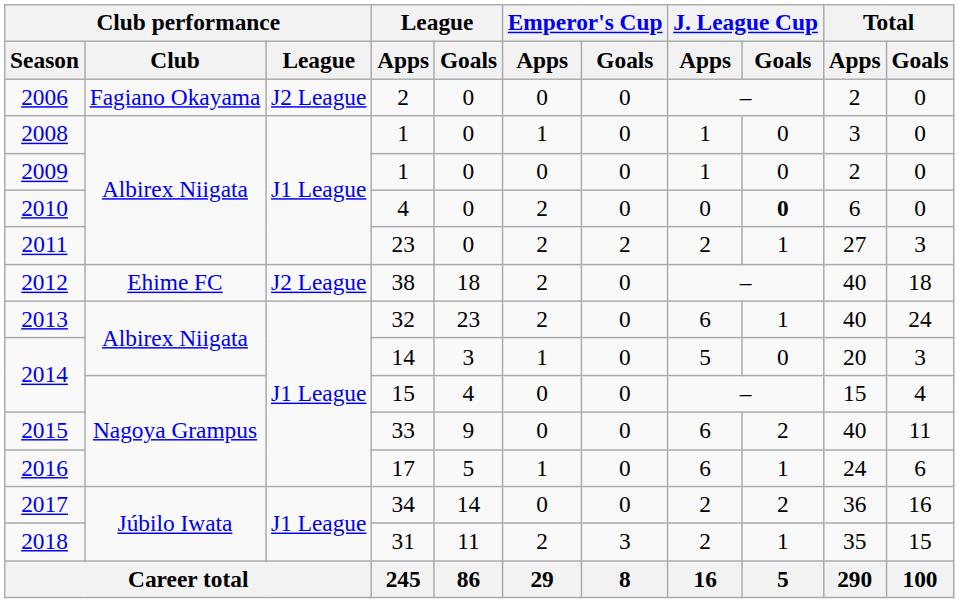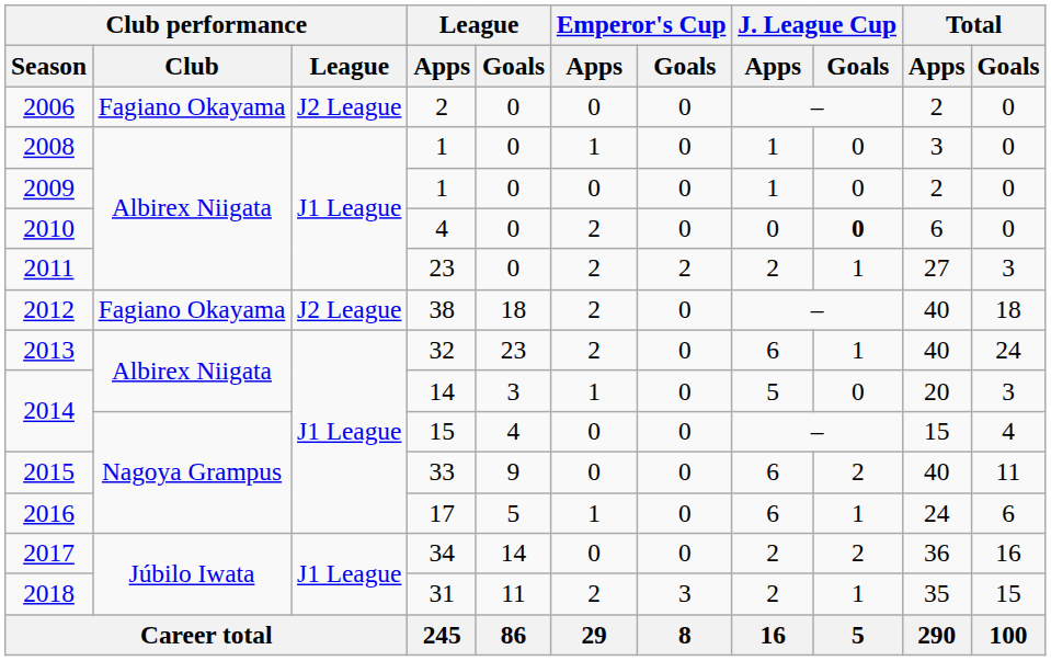 <table class="wikitable" style="text-align: center">
 <tr>
 <th Colspan="3">Club performance</th>
 <th Colspan="2">League</th>
 <th Colspan="2"><a href='#'>Emperor's Cup</a></th>
 <th Colspan="2"><a href='#'>J. League Cup</a></th>
 <th Colspan="2">Total</th>
 </tr>
 <tr>
 <th>Season</th>
 <th>Club</th>
 <th>League</th>
 <th>Apps</th>
 <th>Goals</th>
 <th>Apps</th>
 <th>Goals</th>
 <th>Apps</th>
 <th>Goals</th>
 <th>Apps</th>
 <th>Goals</th>
 </tr>
 <tr>
 <td><a href='#'>2006</a></td>
 <td><a href='#'>Fagiano Okayama</a></td>
 <td><a href='#'>J2 League</a></td>
 <td>2</td>
 <td>0</td>
 <td>0</td>
 <td>0</td>
 <td colspan="2">–</td>
 <td>2</td>
 <td>0</td>
 </tr>
 <tr>
 <td><a href='#'>2008</a></td>
 <td rowspan="4"><a href='#'>Albirex Niigata</a></td>
 <td rowspan="4"><a href='#'>J1 League</a></td>
 <td>1</td>
 <td>0</td>
 <td>1</td>
 <td>0</td>
 <td>1</td>
 <td>0</td>
 <td>3</td>
 <td>0</td>
 </tr>
 <tr>
 <td><a href='#'>2009</a></td>
 <td>1</td>
 <td>0</td>
 <td>0</td>
 <td>0</td>
 <td>1</td>
 <td>0</td>
 <td>2</td>
 <td>0</td>
 </tr>
 <tr>
 <td><a href='#'>2010</a></td>
 <td>4</td>
 <td>0</td>
 <td>2</td>
 <td>0</td>
 <td>0</td>
 <td><strong>0</strong></td>
 <td>6</td>
 <td>0</td>
 </tr>
 <tr>
 <td><a href='#'>2011</a></td>
 <td>23</td>
 <td>0</td>
 <td>2</td>
 <td>2</td>
 <td>2</td>
 <td>1</td>
 <td>27</td>
 <td>3</td>
 </tr>
 <tr>
 <td><a href='#'>2012</a></td>
-<td><a href='#'>Ehime FC</a></td>
+<td><a href='#'>Fagiano Okayama</a></td>
 <td><a href='#'>J2 League</a></td>
 <td>38</td>
 <td>18</td>
 <td>2</td>
 <td>0</td>
 <td colspan="2">–</td>
 <td>40</td>
 <td>18</td>
 </tr>
 <tr>
 <td><a href='#'>2013</a></td>
 <td rowspan="2"><a href='#'>Albirex Niigata</a></td>
 <td rowspan="5"><a href='#'>J1 League</a></td>
 <td>32</td>
 <td>23</td>
 <td>2</td>
 <td>0</td>
 <td>6</td>
 <td>1</td>
 <td>40</td>
 <td>24</td>
 </tr>
 <tr>
 <td rowspan="2"><a href='#'>2014</a></td>
 <td>14</td>
 <td>3</td>
 <td>1</td>
 <td>0</td>
 <td>5</td>
 <td>0</td>
 <td>20</td>
 <td>3</td>
 </tr>
 <tr>
 <td rowspan="3"><a href='#'>Nagoya Grampus</a></td>
 <td>15</td>
 <td>4</td>
 <td>0</td>
 <td>0</td>
 <td colspan="2">–</td>
 <td>15</td>
 <td>4</td>
 </tr>
 <tr>
 <td><a href='#'>2015</a></td>
 <td>33</td>
 <td>9</td>
 <td>0</td>
 <td>0</td>
 <td>6</td>
 <td>2</td>
 <td>40</td>
 <td>11</td>
 </tr>
 <tr>
 <td><a href='#'>2016</a></td>
 <td>17</td>
 <td>5</td>
 <td>1</td>
 <td>0</td>
 <td>6</td>
 <td>1</td>
 <td>24</td>
 <td>6</td>
 </tr>
 <tr>
 <td><a href='#'>2017</a></td>
 <td rowspan="2"><a href='#'>Júbilo Iwata</a></td>
 <td rowspan="2"><a href='#'>J1 League</a></td>
 <td>34</td>
 <td>14</td>
 <td>0</td>
 <td>0</td>
 <td>2</td>
 <td>2</td>
 <td>36</td>
 <td>16</td>
 </tr>
 <tr>
 <td><a href='#'>2018</a></td>
 <td>31</td>
 <td>11</td>
 <td>2</td>
 <td>3</td>
 <td>2</td>
 <td>1</td>
 <td>35</td>
 <td>15</td>
 </tr>
 <tr>
 <th colspan=3>Career total</th>
 <th>245</th>
 <th>86</th>
 <th>29</th>
 <th>8</th>
 <th>16</th>
 <th>5</th>
 <th>290</th>
 <th>100</th>
 </tr>
 </table>
